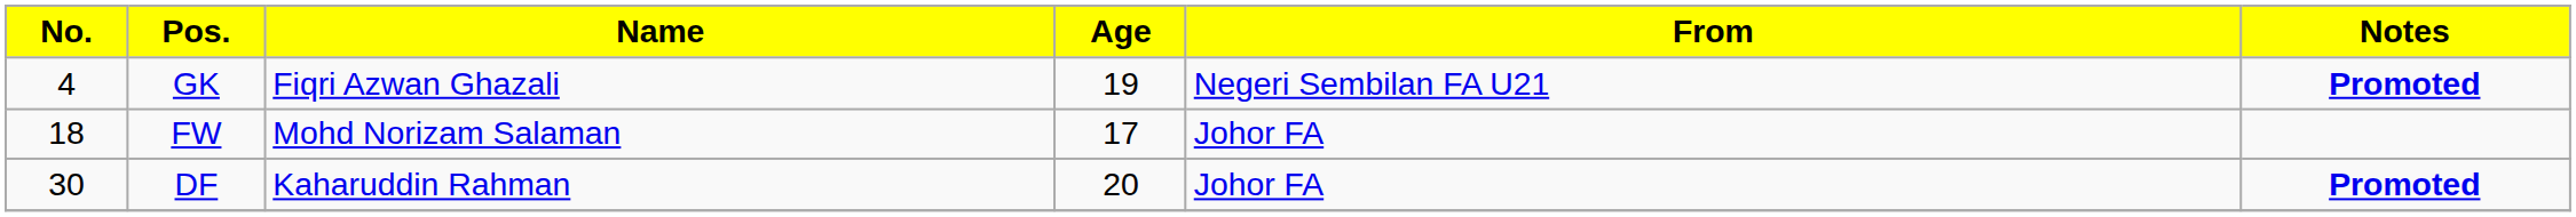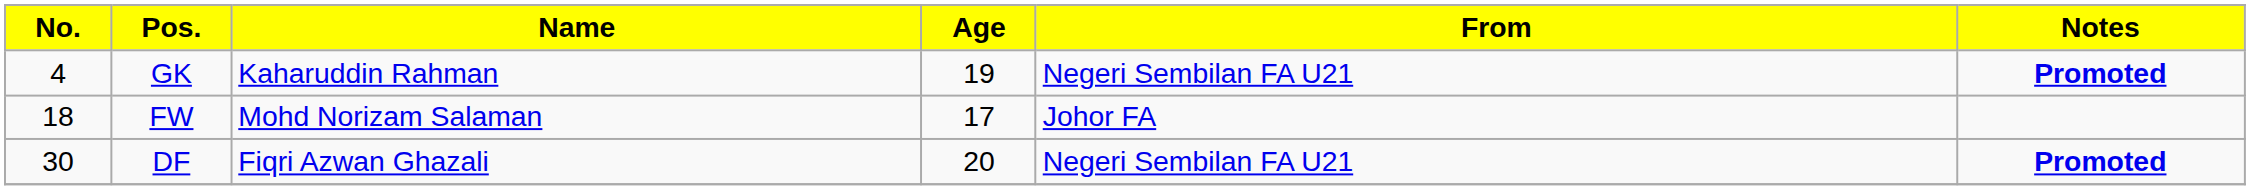 <table class="wikitable sortable" style="text-align:Center; font-size:90%; width:90%;">
 <tr>
 <th style="background:Yellow; color:Black; width:2%">No.</th>
 <th style="background:Yellow; color:Black; width:2%">Pos.</th>
 <th style="background:Yellow; color:Black; width:15%">Name</th>
 <th style="background:Yellow; color:Black; width:2%">Age</th>
 <th style="background:Yellow; color:Black; width:20%">From</th>
 <th style="background:Yellow; color:Black; width:6%">Notes</th>
 </tr>
 <tr>
 <td>4</td>
 <td><a href='#'>GK</a></td>
-<td align=left> <a href='#'>Fiqri Azwan Ghazali</a></td>
+<td align=left> <a href='#'>Kaharuddin Rahman</a></td>
 <td>19</td>
 <td align=left> <a href='#'>Negeri Sembilan FA U21</a></td>
 <td><strong><a href='#'>Promoted</a></strong></td>
 </tr>
 <tr>
 <td>18</td>
 <td><a href='#'>FW</a></td>
 <td align=left> <a href='#'>Mohd Norizam Salaman</a></td>
 <td>17</td>
 <td align=left> <a href='#'>Johor FA</a></td>
 <td></td>
 </tr>
 <tr>
 <td>30</td>
 <td><a href='#'>DF</a></td>
-<td align=left> <a href='#'>Kaharuddin Rahman</a></td>
+<td align=left> <a href='#'>Fiqri Azwan Ghazali</a></td>
 <td>20</td>
-<td align=left> <a href='#'>Johor FA</a></td>
+<td align=left> <a href='#'>Negeri Sembilan FA U21</a></td>
 <td><strong><a href='#'>Promoted</a></strong></td>
 </tr>
 <tr>
 </tr>
 </table>
